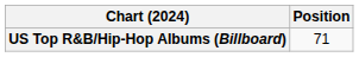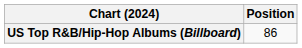 <table class="wikitable plainrowheaders" style="text-align:center">
 <tr>
 <th scope="col">Chart (2024)</th>
 <th scope="col">Position</th>
 </tr>
 <tr>
 <th scope="row">US Top R&B/Hip-Hop Albums (<em>Billboard</em>)</th>
-<td>71</td>
+<td>86</td>
 </tr>
 </table>
